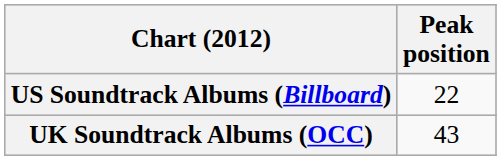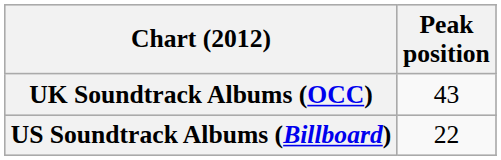 <table class="wikitable sortable plainrowheaders" style="text-align:center">
 <tr>
 <th scope="col">Chart (2012)</th>
 <th scope="col">Peak<br>position</th>
 </tr>
 <tr>
+<th scope="row">UK Soundtrack Albums (<a href='#'>OCC</a>)</th>
+<td>43</td>
+</tr>
+<tr>
 <th scope="row">US Soundtrack Albums (<em><a href='#'>Billboard</a></em>)</th>
 <td>22</td>
 </tr>
-<tr>
-<th scope="row">UK Soundtrack Albums (<a href='#'>OCC</a>)</th>
-<td>43</td>
-</tr>
 </table>
